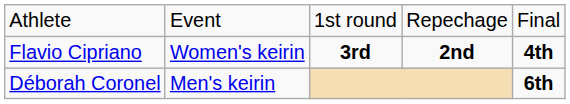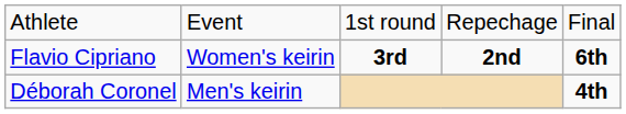 <table class="wikitable" style="font-size:90%">
 <tr>
 <td>Athlete</td>
 <td>Event</td>
 <td>1st round</td>
 <td>Repechage</td>
 <td>Final</td>
 </tr>
 <tr>
 <td><a href='#'>Flavio Cipriano</a></td>
 <td><a href='#'>Women's keirin</a></td>
 <td align=center><strong>3rd</strong></td>
 <td align=center><strong>2nd</strong></td>
-<td align=center><strong>4th</strong></td>
+<td align=center><strong>6th</strong></td>
 </tr>
 <tr>
 <td><a href='#'>Déborah Coronel</a></td>
 <td><a href='#'>Men's keirin</a></td>
 <td bgcolor=wheat colspan=2></td>
-<td align=center><strong>6th</strong></td>
+<td align=center><strong>4th</strong></td>
 </tr>
 </table>
